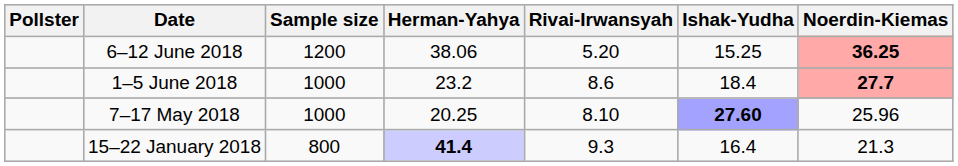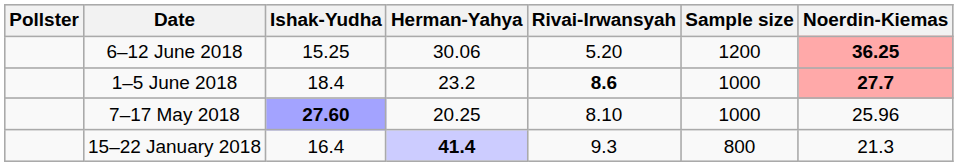 <table class="wikitable sortable" style="text-align: center; font-size: 75%;">
 <tr>
 <th>Pollster</th>
 <th>Date</th>
-<th>Sample size</th>
+<th>Ishak-Yudha</th>
 <th>Herman-Yahya</th>
 <th>Rivai-Irwansyah</th>
-<th>Ishak-Yudha</th>
+<th>Sample size</th>
 <th>Noerdin-Kiemas</th>
 </tr>
 <tr>
 <td></td>
 <td>6–12 June 2018</td>
+<td>15.25</td>
+<td>30.06</td>
+<td>5.20</td>
 <td>1200</td>
-<td>38.06</td>
-<td>5.20</td>
-<td>15.25</td>
 <td bgcolor=#FFA9A9><strong>36.25</strong></td>
 </tr>
 <tr>
 <td></td>
 <td>1–5 June 2018</td>
+<td>18.4</td>
+<td>23.2</td>
+<td><strong>8.6</strong></td>
 <td>1000</td>
-<td>23.2</td>
-<td>8.6</td>
-<td>18.4</td>
 <td bgcolor=#FFA9A9><strong>27.7</strong></td>
 </tr>
 <tr>
 <td></td>
 <td>7–17 May 2018</td>
-<td>1000</td>
+<td bgcolor=#A3A3FF><strong>27.60</strong></td>
 <td>20.25</td>
 <td>8.10</td>
-<td bgcolor=#A3A3FF><strong>27.60</strong></td>
+<td>1000</td>
 <td>25.96</td>
 </tr>
 <tr>
 <td></td>
 <td>15–22 January 2018</td>
-<td>800</td>
+<td>16.4</td>
 <td bgcolor=#CCCCFF><strong>41.4</strong></td>
 <td>9.3</td>
-<td>16.4</td>
+<td>800</td>
 <td>21.3</td>
 </tr>
 </table>
